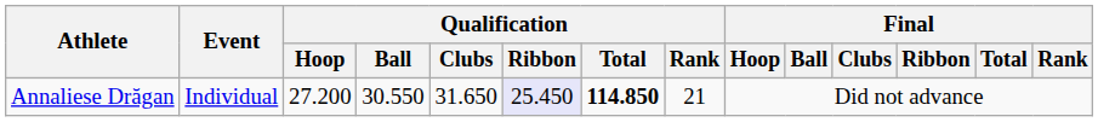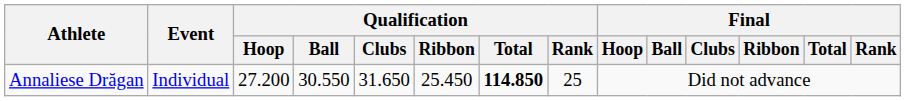 <table class=wikitable style="font-size:90%">
 <tr>
 <th rowspan=2>Athlete</th>
 <th rowspan=2>Event</th>
 <th colspan=6>Qualification</th>
 <th colspan=6>Final</th>
 </tr>
 <tr style="font-size:95%">
 <th>Hoop</th>
 <th>Ball</th>
 <th>Clubs</th>
 <th>Ribbon</th>
 <th>Total</th>
 <th>Rank</th>
 <th>Hoop</th>
 <th>Ball</th>
 <th>Clubs</th>
 <th>Ribbon</th>
 <th>Total</th>
 <th>Rank</th>
 </tr>
 <tr align=center>
 <td align=left><a href='#'>Annaliese Drăgan</a></td>
 <td align=left><a href='#'>Individual</a></td>
 <td>27.200</td>
 <td>30.550</td>
 <td>31.650</td>
-<td style="background: lavender;">25.450</td>
+<td>25.450</td>
 <td><strong>114.850</strong></td>
-<td>21</td>
+<td>25</td>
 <td colspan=6>Did not advance</td>
 </tr>
 </table>
